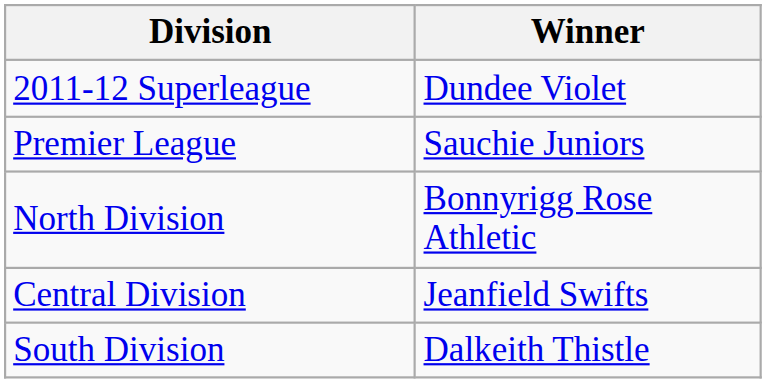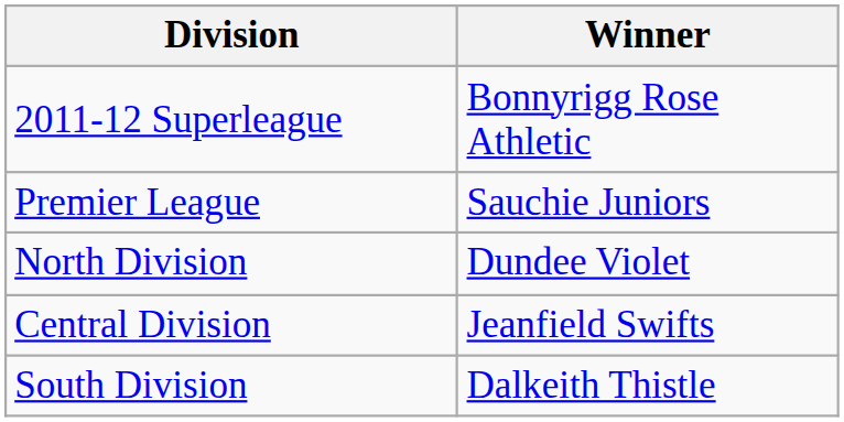 <table class="wikitable">
 <tr>
 <th width=180>Division</th>
 <th width=150>Winner</th>
 </tr>
 <tr>
 <td><a href='#'>2011-12 Superleague</a></td>
-<td><a href='#'>Dundee Violet</a></td>
+<td><a href='#'>Bonnyrigg Rose Athletic</a></td>
 </tr>
 <tr>
 <td><a href='#'>Premier League</a></td>
 <td><a href='#'>Sauchie Juniors</a></td>
 </tr>
 <tr>
 <td><a href='#'>North Division</a></td>
-<td><a href='#'>Bonnyrigg Rose Athletic</a></td>
+<td><a href='#'>Dundee Violet</a></td>
 </tr>
 <tr>
 <td><a href='#'>Central Division</a></td>
 <td><a href='#'>Jeanfield Swifts</a></td>
 </tr>
 <tr>
 <td><a href='#'>South Division</a></td>
 <td><a href='#'>Dalkeith Thistle</a></td>
 </tr>
 </table>
